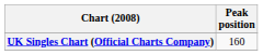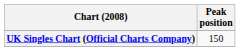 <table class="wikitable sortable plainrowheaders" style="text-align:center;">
 <tr>
 <th>Chart (2008)</th>
 <th>Peak<br>position</th>
 </tr>
 <tr>
 </tr>
 <tr>
 <th scope="row"><a href='#'>UK Singles Chart</a> (<a href='#'>Official Charts Company</a>)</th>
-<td>160</td>
+<td>150</td>
 </tr>
 <tr>
 </tr>
 </table>
